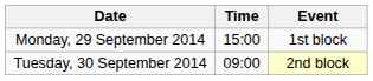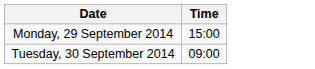 <table class = "wikitable" style="text-align:center;">
 <tr>
 <th width=220>Date</th>
 <th width=50>Time</th>
-<th width=100>Event</th>
 </tr>
 <tr>
 <td>Monday, 29 September 2014</td>
 <td>15:00</td>
-<td>1st block</td>
 </tr>
 <tr>
 <td>Tuesday, 30 September 2014</td>
 <td>09:00</td>
-<td bgcolor=ffffcc>2nd block</td>
 </tr>
 </table>
